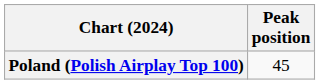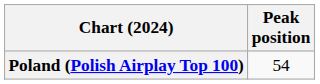 <table class="wikitable plainrowheaders" style="text-align:center">
 <tr>
 <th scope="col">Chart (2024)</th>
 <th scope="col">Peak<br>position</th>
 </tr>
 <tr>
 <th scope="row">Poland (<a href='#'>Polish Airplay Top 100</a>)</th>
-<td>45</td>
+<td>54</td>
 </tr>
 </table>
